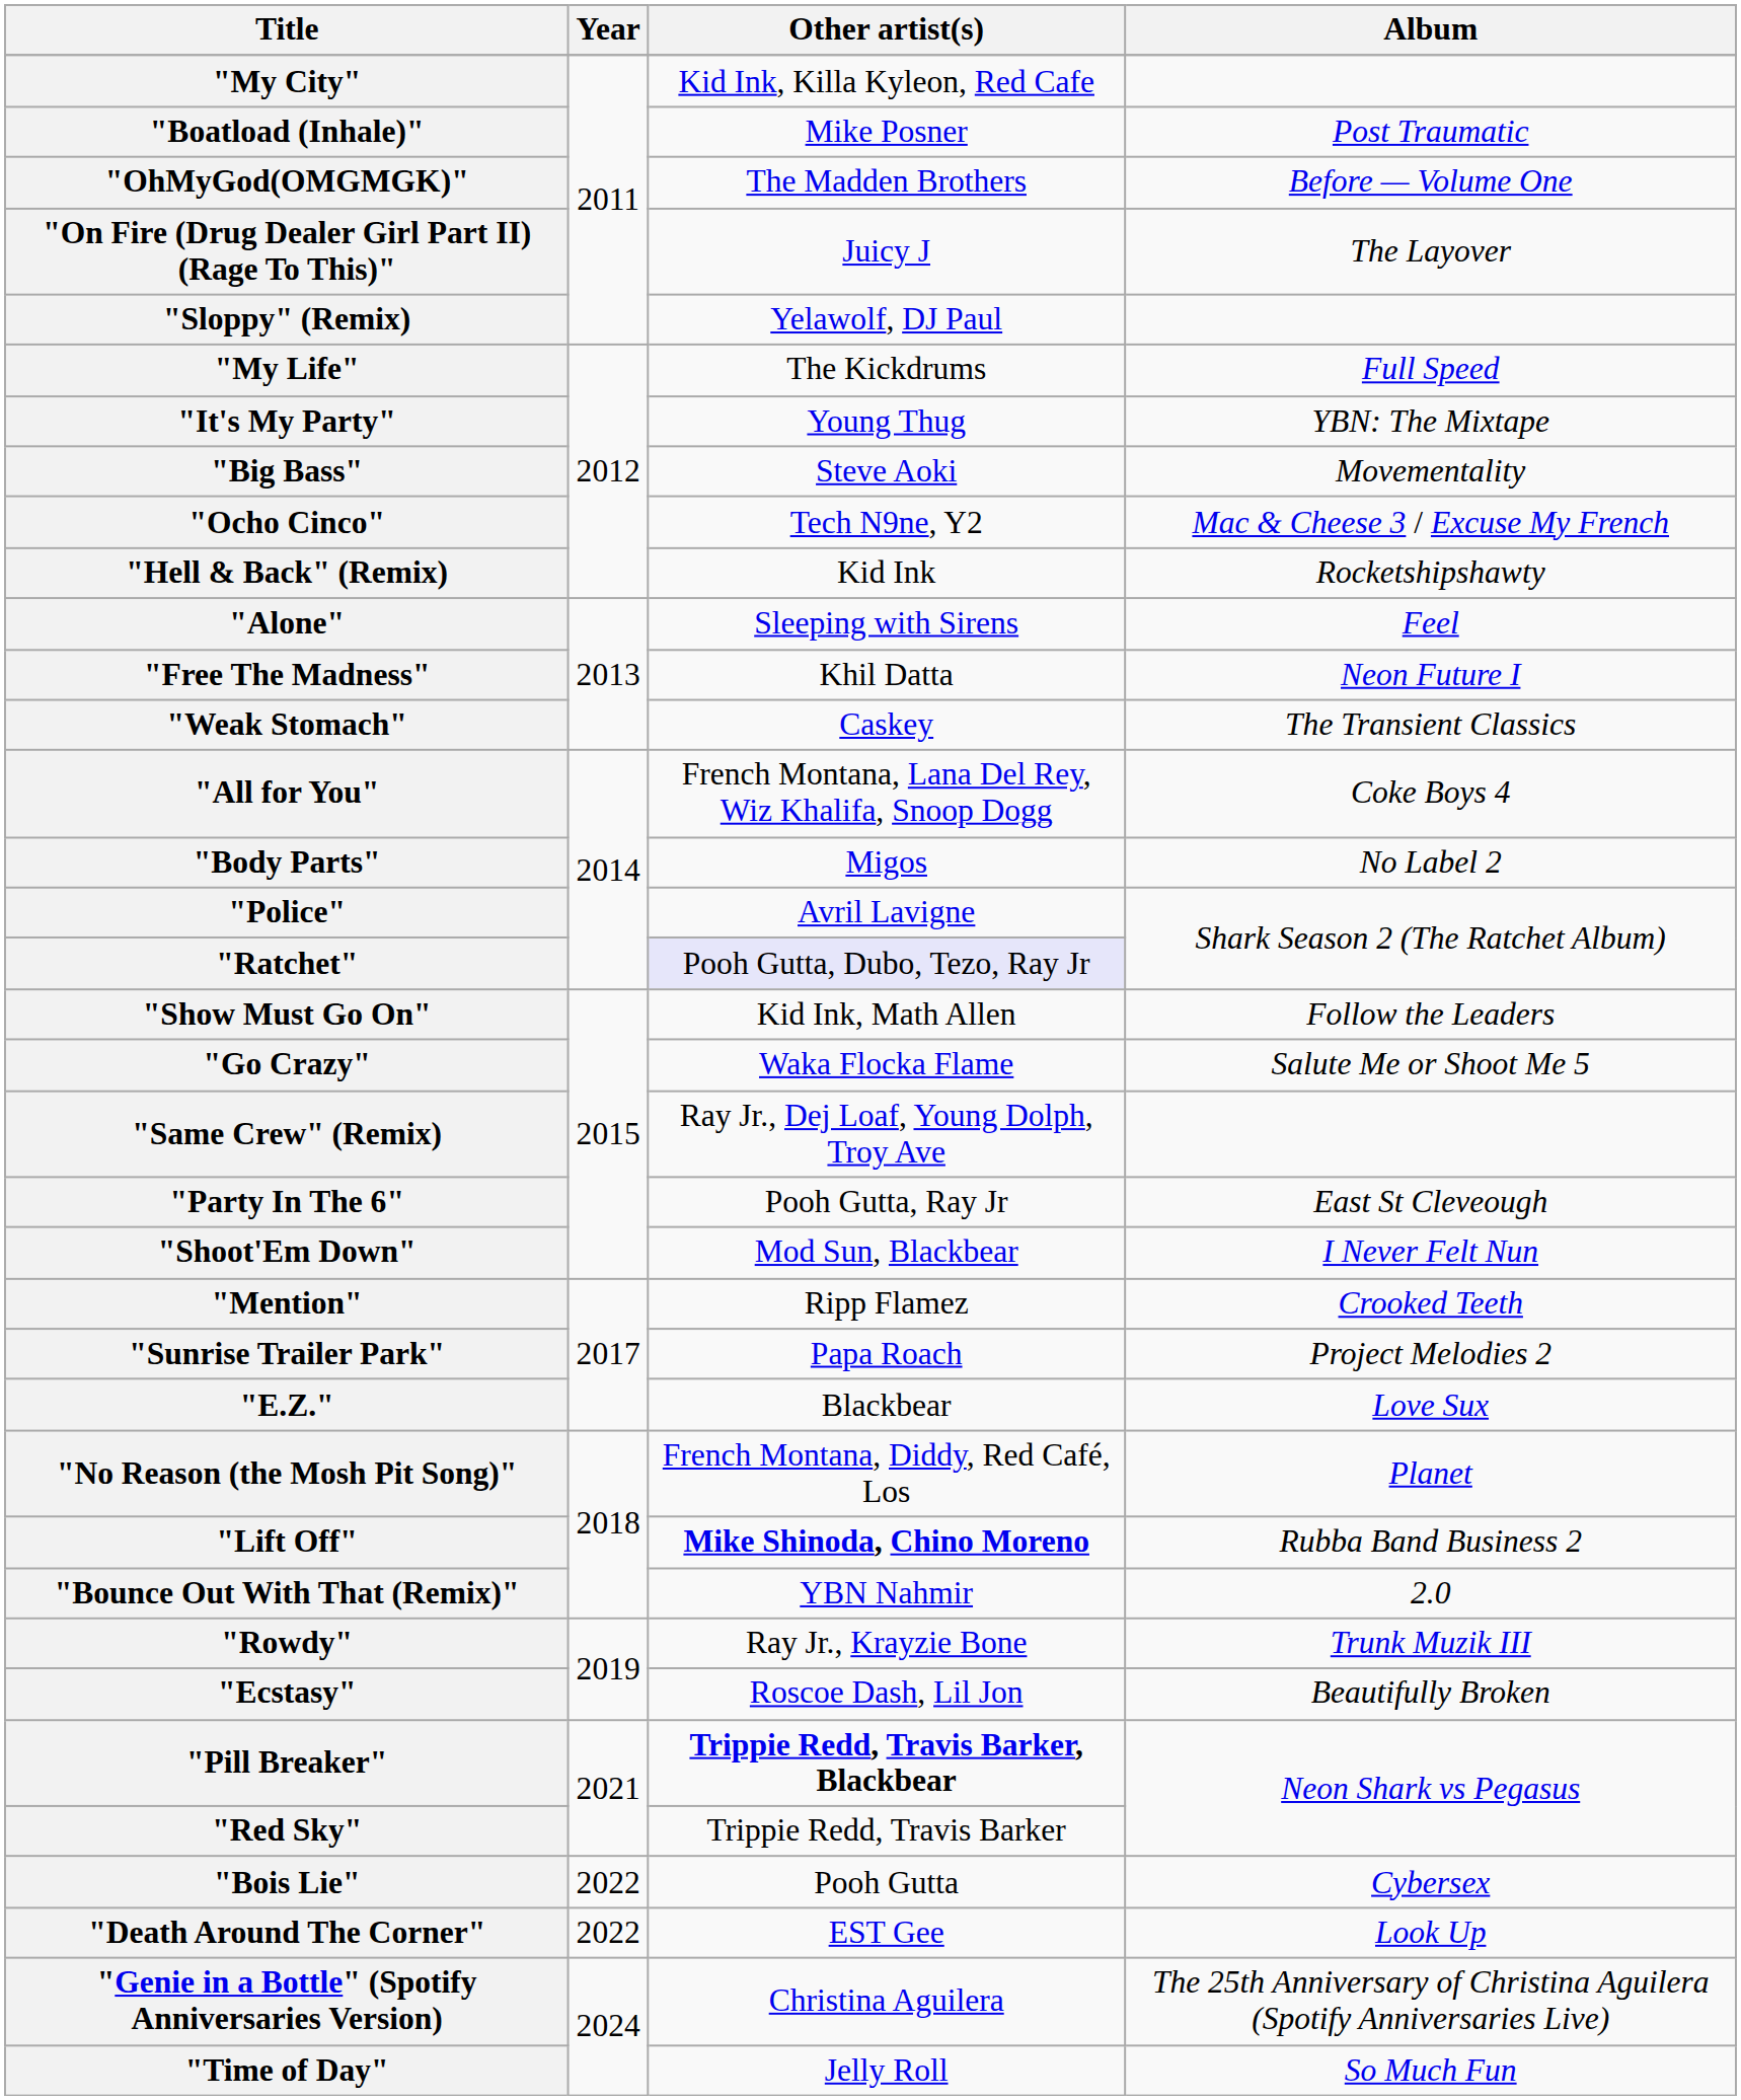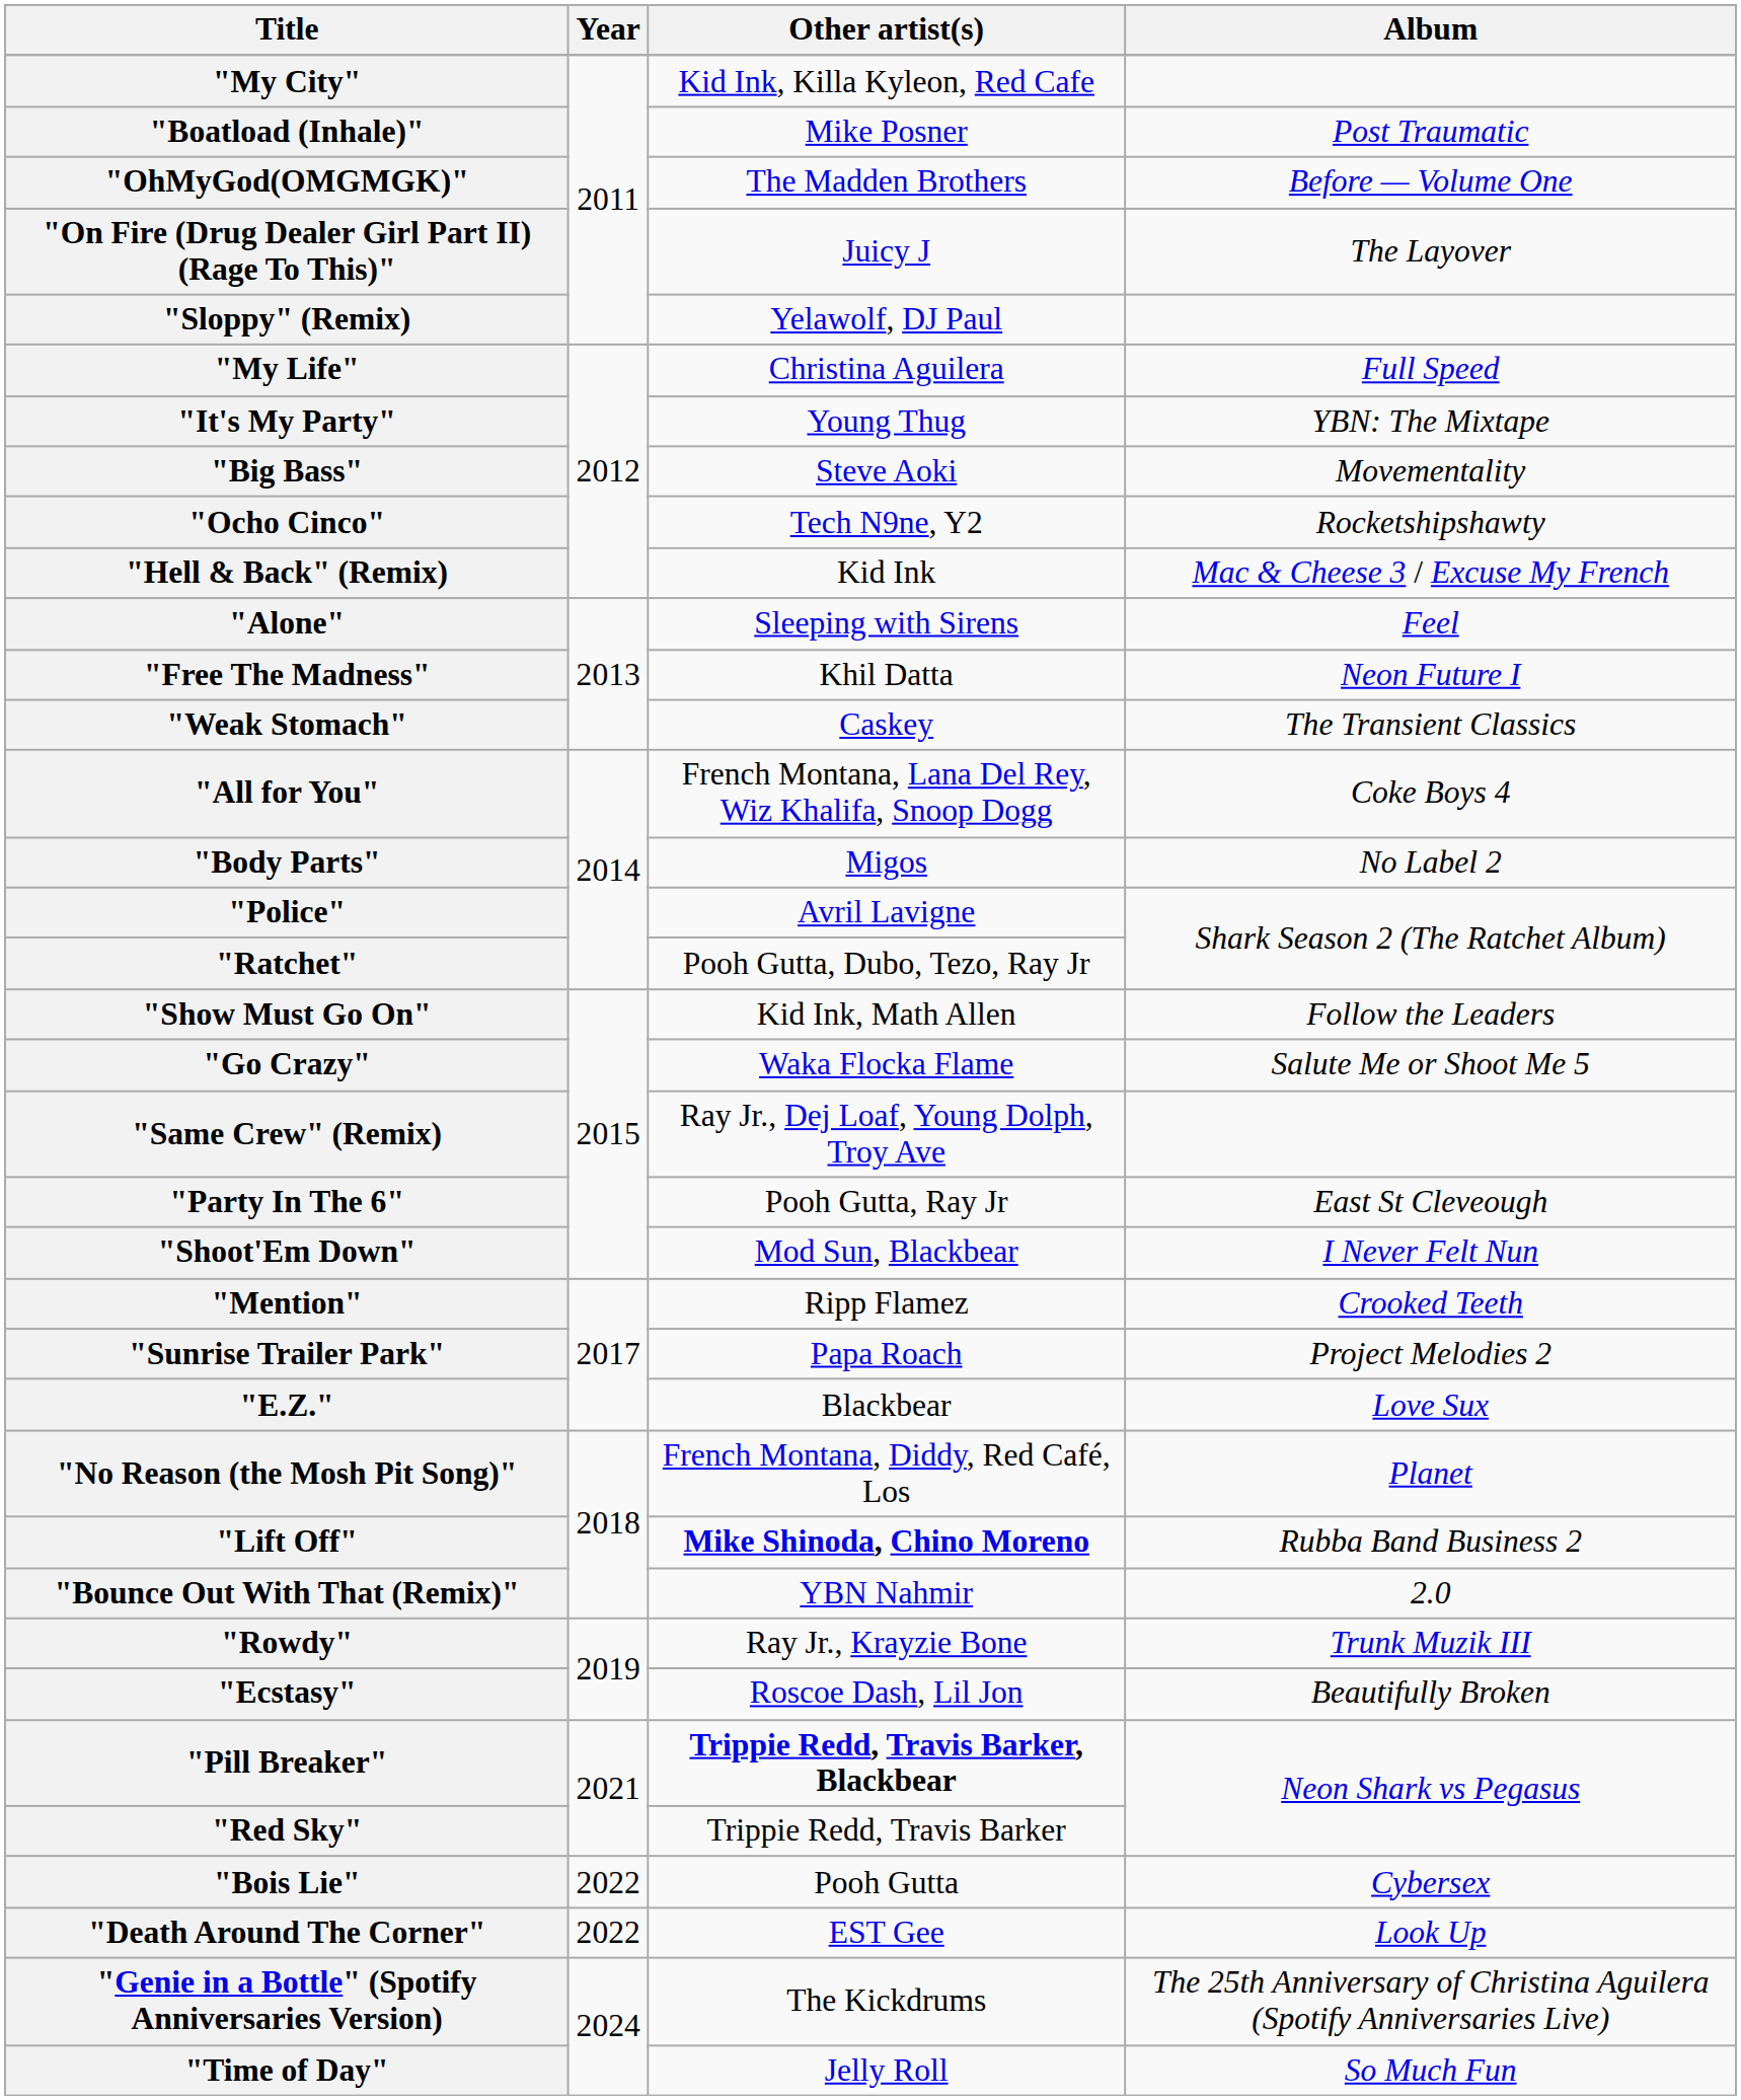 <table class="wikitable plainrowheaders" style="text-align:center;">
 <tr>
 <th scope="col">Title</th>
 <th scope="col">Year</th>
 <th scope="col">Other artist(s)</th>
 <th scope="col">Album</th>
 </tr>
 <tr>
 </tr>
 <tr>
 <th scope="row">"My City"</th>
 <td rowspan="5">2011</td>
 <td><a href='#'>Kid Ink</a>, Killa Kyleon, <a href='#'>Red Cafe</a></td>
 <td></td>
 </tr>
 <tr>
 <th scope="row">"Boatload (Inhale)"</th>
 <td><a href='#'>Mike Posner</a></td>
 <td><em><a href='#'>Post Traumatic</a></em></td>
 </tr>
 <tr>
 <th scope="row">"OhMyGod(OMGMGK)"</th>
 <td><a href='#'>The Madden Brothers</a></td>
 <td><em><a href='#'>Before — Volume One</a></em></td>
 </tr>
 <tr>
 <th scope="row">"On Fire (Drug Dealer Girl Part II) (Rage To This)"</th>
 <td><a href='#'>Juicy J</a></td>
 <td><em>The Layover</em></td>
 </tr>
 <tr>
 <th scope="row">"Sloppy" (Remix)</th>
 <td><a href='#'>Yelawolf</a>, <a href='#'>DJ Paul</a></td>
 <td></td>
 </tr>
 <tr>
 <th scope="row">"My Life"</th>
 <td rowspan="5">2012</td>
-<td>The Kickdrums</td>
+<td><a href='#'>Christina Aguilera</a></td>
 <td><em><a href='#'>Full Speed</a></em></td>
 </tr>
 <tr>
 <th scope="row">"It's My Party"</th>
 <td><a href='#'>Young Thug</a></td>
 <td><em>YBN: The Mixtape</em></td>
 </tr>
 <tr>
 <th scope="row">"Big Bass"</th>
 <td><a href='#'>Steve Aoki</a></td>
 <td><em>Movementality</em></td>
 </tr>
 <tr>
 <th scope="row">"Ocho Cinco"</th>
 <td><a href='#'>Tech N9ne</a>, Y2</td>
-<td><em><a href='#'>Mac & Cheese 3</a></em> / <em><a href='#'>Excuse My French</a></em></td>
+<td><em>Rocketshipshawty</em></td>
 </tr>
 <tr>
 <th scope="row">"Hell & Back" (Remix)</th>
 <td>Kid Ink</td>
-<td><em>Rocketshipshawty</em></td>
+<td><em><a href='#'>Mac & Cheese 3</a></em> / <em><a href='#'>Excuse My French</a></em></td>
 </tr>
 <tr>
 <th scope="row">"Alone"</th>
 <td rowspan="3">2013</td>
 <td><a href='#'>Sleeping with Sirens</a></td>
 <td><em><a href='#'>Feel</a></em></td>
 </tr>
 <tr>
 <th scope="row">"Free The Madness"</th>
 <td>Khil Datta</td>
 <td><em><a href='#'>Neon Future I</a></em></td>
 </tr>
 <tr>
 <th scope="row">"Weak Stomach"</th>
 <td><a href='#'>Caskey</a></td>
 <td><em>The Transient Classics</em></td>
 </tr>
 <tr>
 <th scope="row">"All for You"</th>
 <td rowspan="4">2014</td>
 <td>French Montana, <a href='#'>Lana Del Rey</a>, <a href='#'>Wiz Khalifa</a>, <a href='#'>Snoop Dogg</a></td>
 <td><em>Coke Boys 4</em></td>
 </tr>
 <tr>
 <th scope="row">"Body Parts"</th>
 <td><a href='#'>Migos</a></td>
 <td><em>No Label 2</em></td>
 </tr>
 <tr>
 <th scope="row">"Police"</th>
 <td><a href='#'>Avril Lavigne</a></td>
 <td rowspan="2"><em>Shark Season 2 (The Ratchet Album)</em></td>
 </tr>
 <tr>
 <th scope="row">"Ratchet"</th>
-<td style="background: lavender;">Pooh Gutta, Dubo, Tezo, Ray Jr</td>
+<td>Pooh Gutta, Dubo, Tezo, Ray Jr</td>
 </tr>
 <tr>
 <th scope="row">"Show Must Go On"</th>
 <td rowspan="5">2015</td>
 <td>Kid Ink, Math Allen</td>
 <td><em>Follow the Leaders</em></td>
 </tr>
 <tr>
 <th scope="row">"Go Crazy"</th>
 <td><a href='#'>Waka Flocka Flame</a></td>
 <td><em>Salute Me or Shoot Me 5</em></td>
 </tr>
 <tr>
 <th scope="row">"Same Crew" (Remix)</th>
 <td>Ray Jr., <a href='#'>Dej Loaf</a>, <a href='#'>Young Dolph</a>, <a href='#'>Troy Ave</a></td>
 <td></td>
 </tr>
 <tr>
 <th scope="row">"Party In The 6"</th>
 <td>Pooh Gutta, Ray Jr</td>
 <td><em>East St Cleveough</em></td>
 </tr>
 <tr>
 <th scope="row">"Shoot'Em Down"</th>
 <td><a href='#'>Mod Sun</a>, <a href='#'>Blackbear</a></td>
 <td><em><a href='#'>I Never Felt Nun</a></em></td>
 </tr>
 <tr>
 <th scope="row">"Mention"</th>
 <td rowspan="3">2017</td>
 <td>Ripp Flamez</td>
 <td><em><a href='#'>Crooked Teeth</a></em></td>
 </tr>
 <tr>
 <th scope="row">"Sunrise Trailer Park"</th>
 <td><a href='#'>Papa Roach</a></td>
 <td><em>Project Melodies 2</em></td>
 </tr>
 <tr>
 <th scope="row">"E.Z."</th>
 <td>Blackbear</td>
 <td><em><a href='#'>Love Sux</a></em></td>
 </tr>
 <tr>
 <th scope="row">"No Reason (the Mosh Pit Song)"</th>
 <td rowspan="3">2018</td>
 <td><a href='#'>French Montana</a>, <a href='#'>Diddy</a>, Red Café, Los</td>
 <td><em><a href='#'>Planet</a></em></td>
 </tr>
 <tr>
 <th scope="row">"Lift Off"</th>
 <td><strong><a href='#'>Mike Shinoda</a>, <a href='#'>Chino Moreno</a></strong></td>
 <td><em>Rubba Band Business 2</em></td>
 </tr>
 <tr>
 <th scope="row">"Bounce Out With That (Remix)"</th>
 <td><a href='#'>YBN Nahmir</a></td>
 <td><em>2.0</em></td>
 </tr>
 <tr>
 <th scope="row">"Rowdy"</th>
 <td rowspan="2">2019</td>
 <td>Ray Jr., <a href='#'>Krayzie Bone</a></td>
 <td><em><a href='#'>Trunk Muzik III</a></em></td>
 </tr>
 <tr>
 <th scope="row">"Ecstasy"</th>
 <td><a href='#'>Roscoe Dash</a>, <a href='#'>Lil Jon</a></td>
 <td><em>Beautifully Broken</em></td>
 </tr>
 <tr>
 <th scope="row">"Pill Breaker"</th>
 <td rowspan="2">2021</td>
 <td><strong><a href='#'>Trippie Redd</a>, <a href='#'>Travis Barker</a>, Blackbear</strong></td>
 <td rowspan="2"><em><a href='#'>Neon Shark vs Pegasus</a></em></td>
 </tr>
 <tr>
 <th scope="row">"Red Sky"</th>
 <td>Trippie Redd, Travis Barker</td>
 </tr>
 <tr>
 <th scope="row">"Bois Lie"</th>
 <td>2022</td>
 <td>Pooh Gutta</td>
 <td><em><a href='#'>Cybersex</a></em></td>
 </tr>
 <tr>
 <th scope="row">"Death Around The Corner"</th>
 <td>2022</td>
 <td><a href='#'>EST Gee</a></td>
 <td><em><a href='#'>Look Up</a></em></td>
 </tr>
 <tr>
 <th scope="row">"<a href='#'>Genie in a Bottle</a>" (Spotify Anniversaries Version)</th>
 <td rowspan="2">2024</td>
-<td><a href='#'>Christina Aguilera</a></td>
+<td>The Kickdrums</td>
 <td><em>The 25th Anniversary of Christina Aguilera (Spotify Anniversaries Live)</em></td>
 </tr>
 <tr>
 <th scope="row">"Time of Day"</th>
 <td><a href='#'>Jelly Roll</a></td>
 <td><em><a href='#'>So Much Fun</a></em></td>
 </tr>
 </table>
